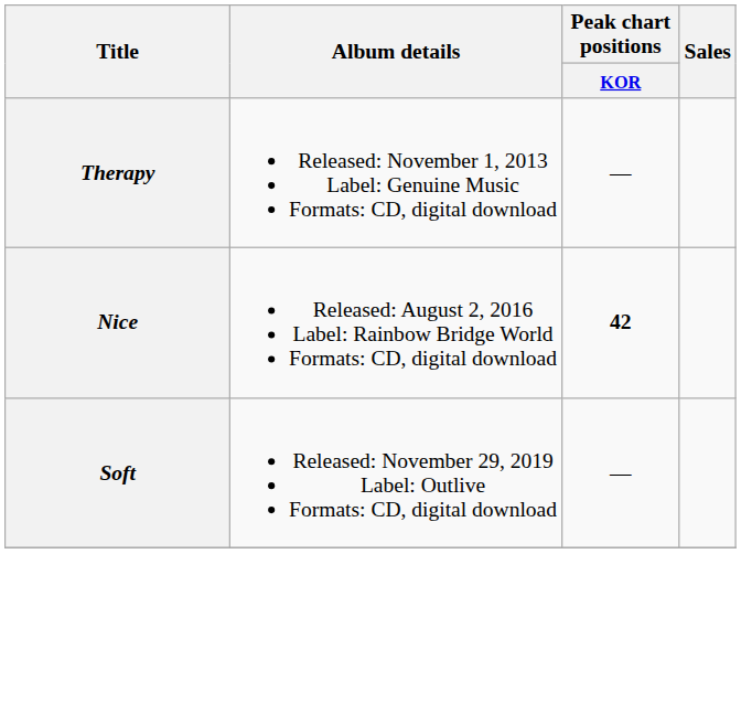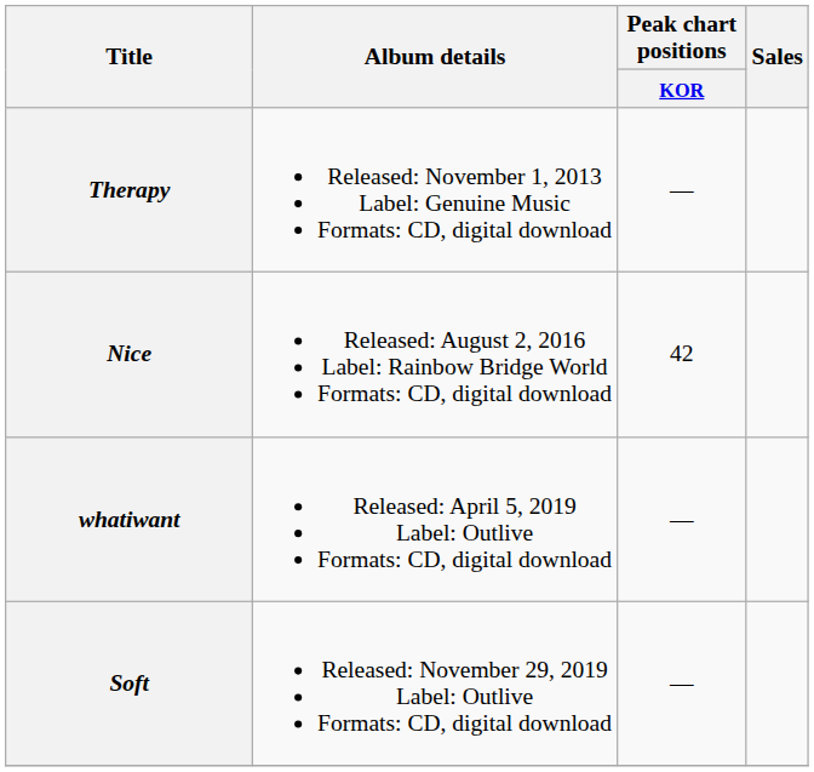 <table class="wikitable plainrowheaders" style="text-align:center;">
 <tr>
 <th scope="col" rowspan="2" style="width:10em;">Title</th>
 <th scope="col" rowspan="2">Album details</th>
 <th scope="col" colspan="1" style="width:5em;">Peak chart positions</th>
 <th scope="col" rowspan="2">Sales</th>
 </tr>
 <tr>
 <th><small><a href='#'>KOR</a></small><br></th>
 </tr>
 <tr>
 <th scope="row"><em>Therapy</em></th>
 <td><br><ul><li>Released: November 1, 2013</li><li>Label: Genuine Music</li><li>Formats: CD, digital download</li></ul></td>
 <td>—</td>
 <td></td>
 </tr>
 <tr>
 <th scope="row"><em>Nice</em></th>
 <td><br><ul><li>Released: August 2, 2016</li><li>Label: Rainbow Bridge World</li><li>Formats: CD, digital download</li></ul></td>
-<td><strong>42</strong></td>
+<td>42</td>
+<td></td>
+</tr>
+<tr>
+<th scope="row"><em>whatiwant</em></th>
+<td><br><ul><li>Released: April 5, 2019</li><li>Label: Outlive</li><li>Formats: CD, digital download</li></ul></td>
+<td>—</td>
 <td></td>
 </tr>
 <tr>
 <th scope="row"><em>Soft</em></th>
 <td><br><ul><li>Released: November 29, 2019</li><li>Label: Outlive</li><li>Formats: CD, digital download</li></ul></td>
 <td>—</td>
 <td></td>
 </tr>
 <tr>
 </tr>
 </table>
